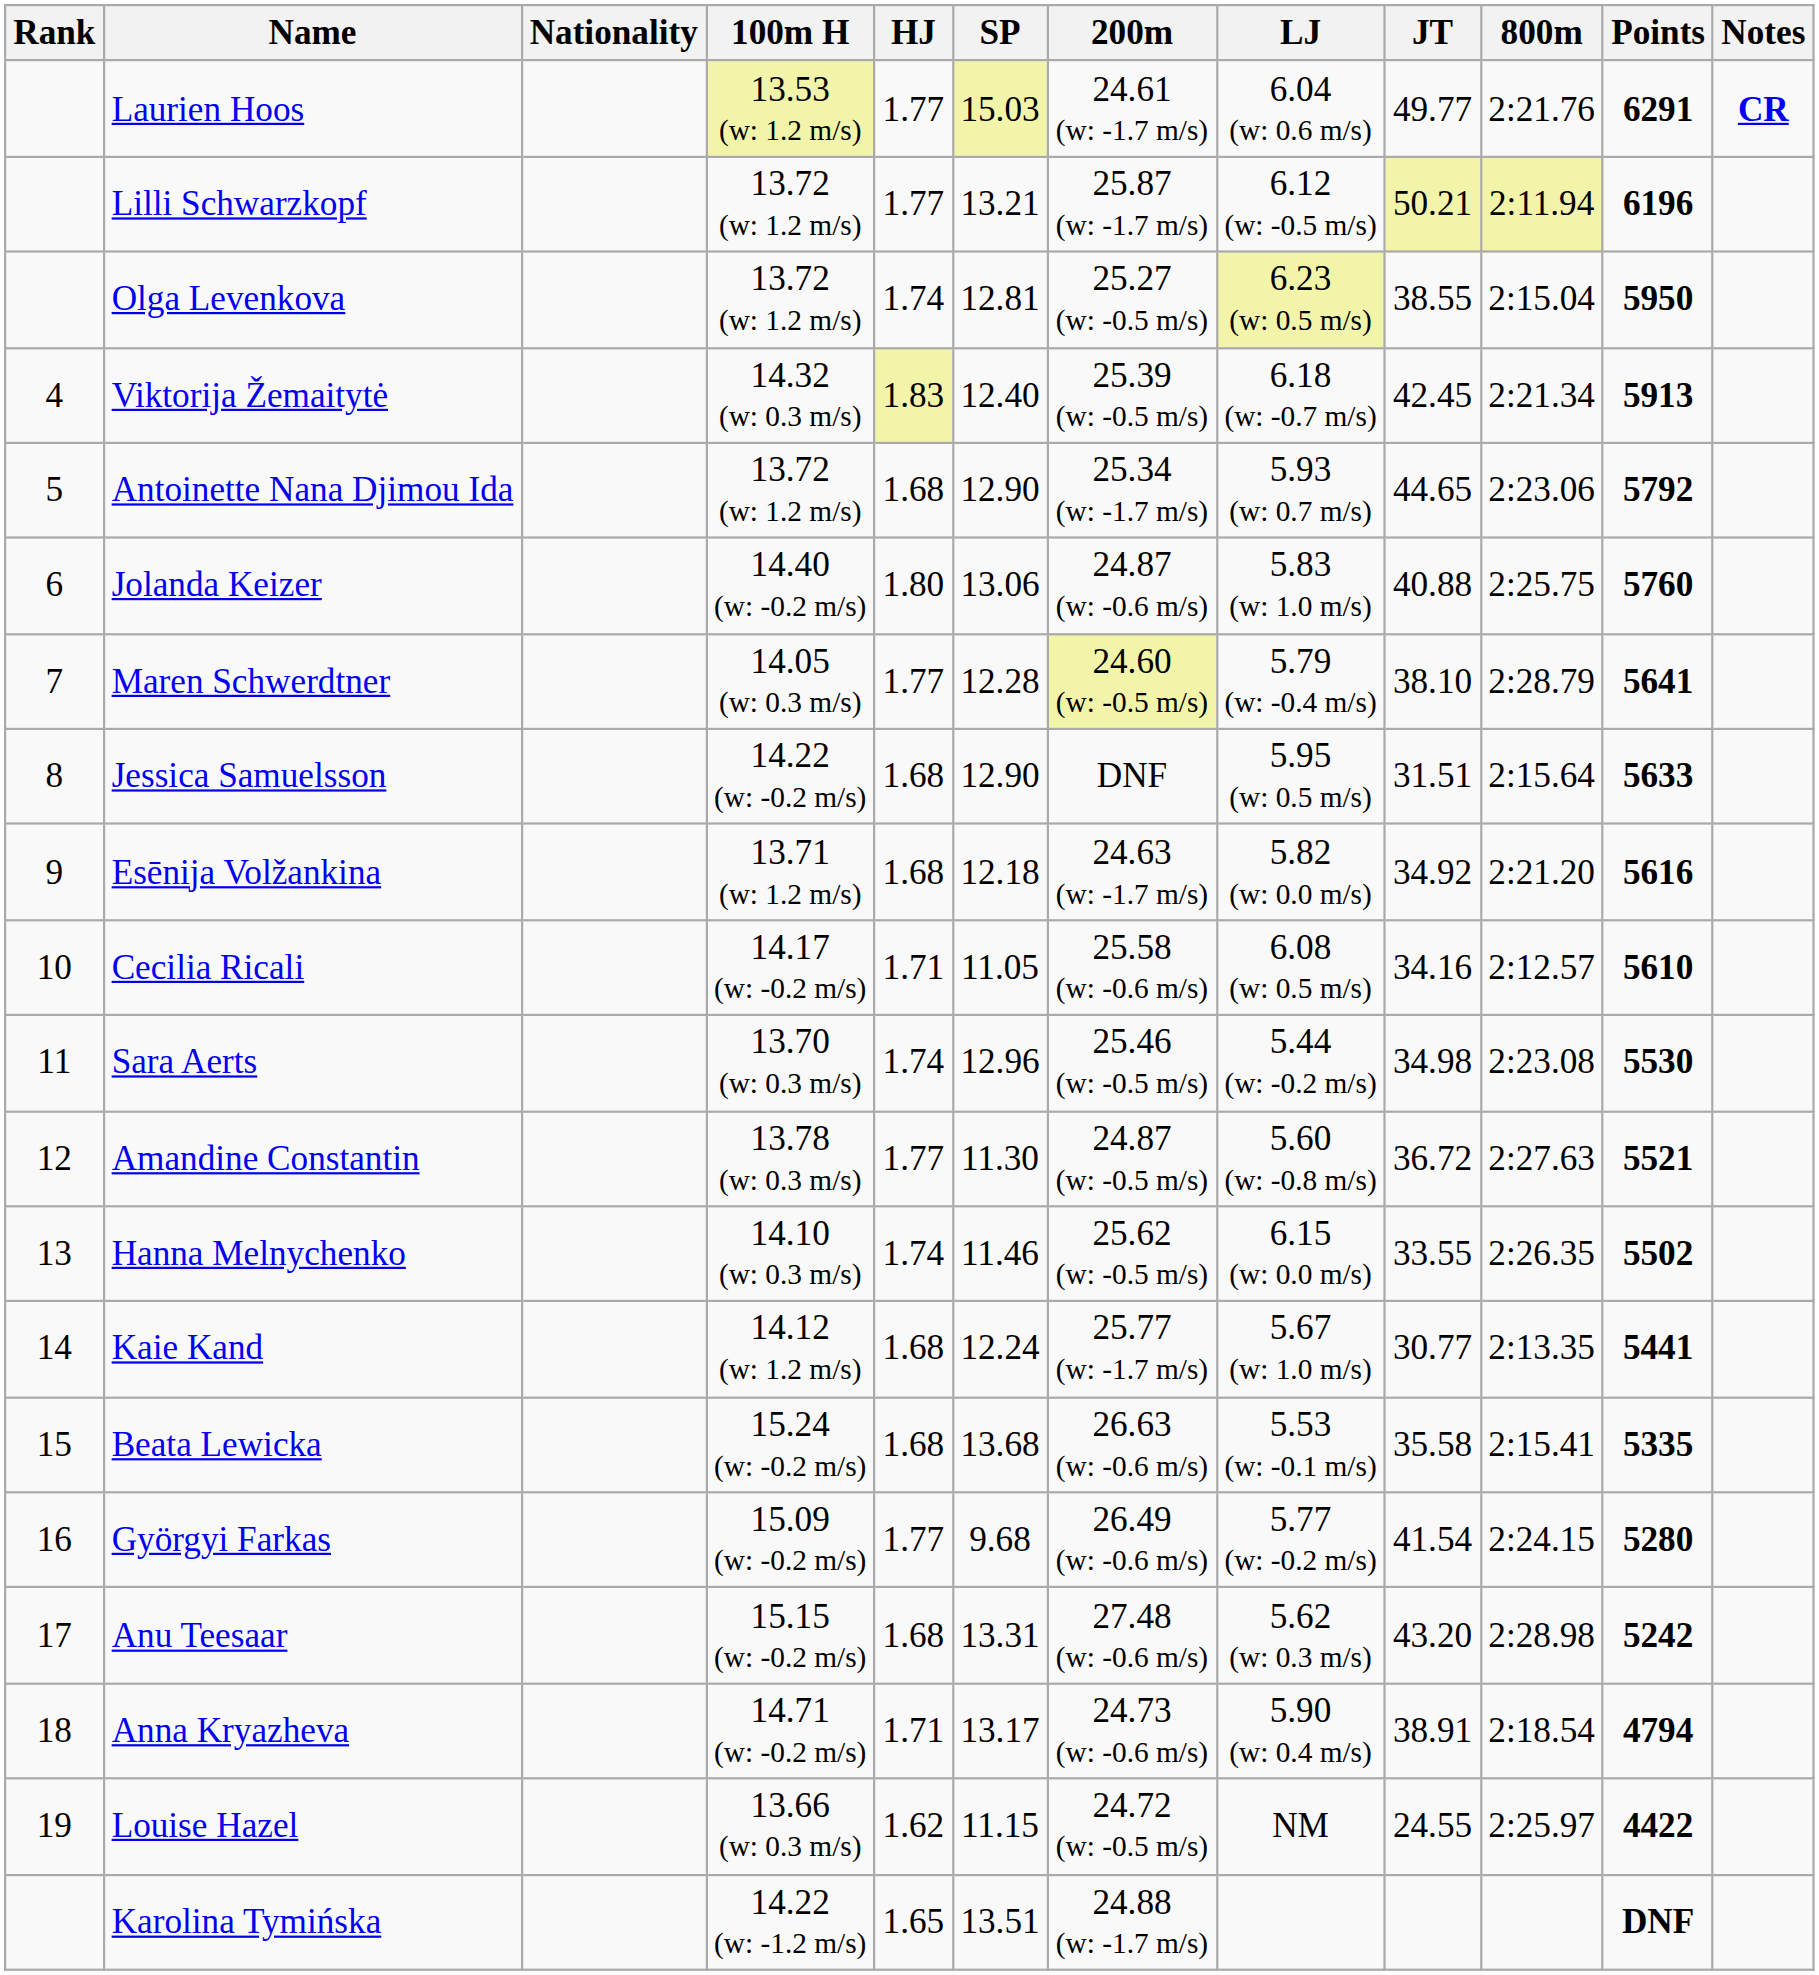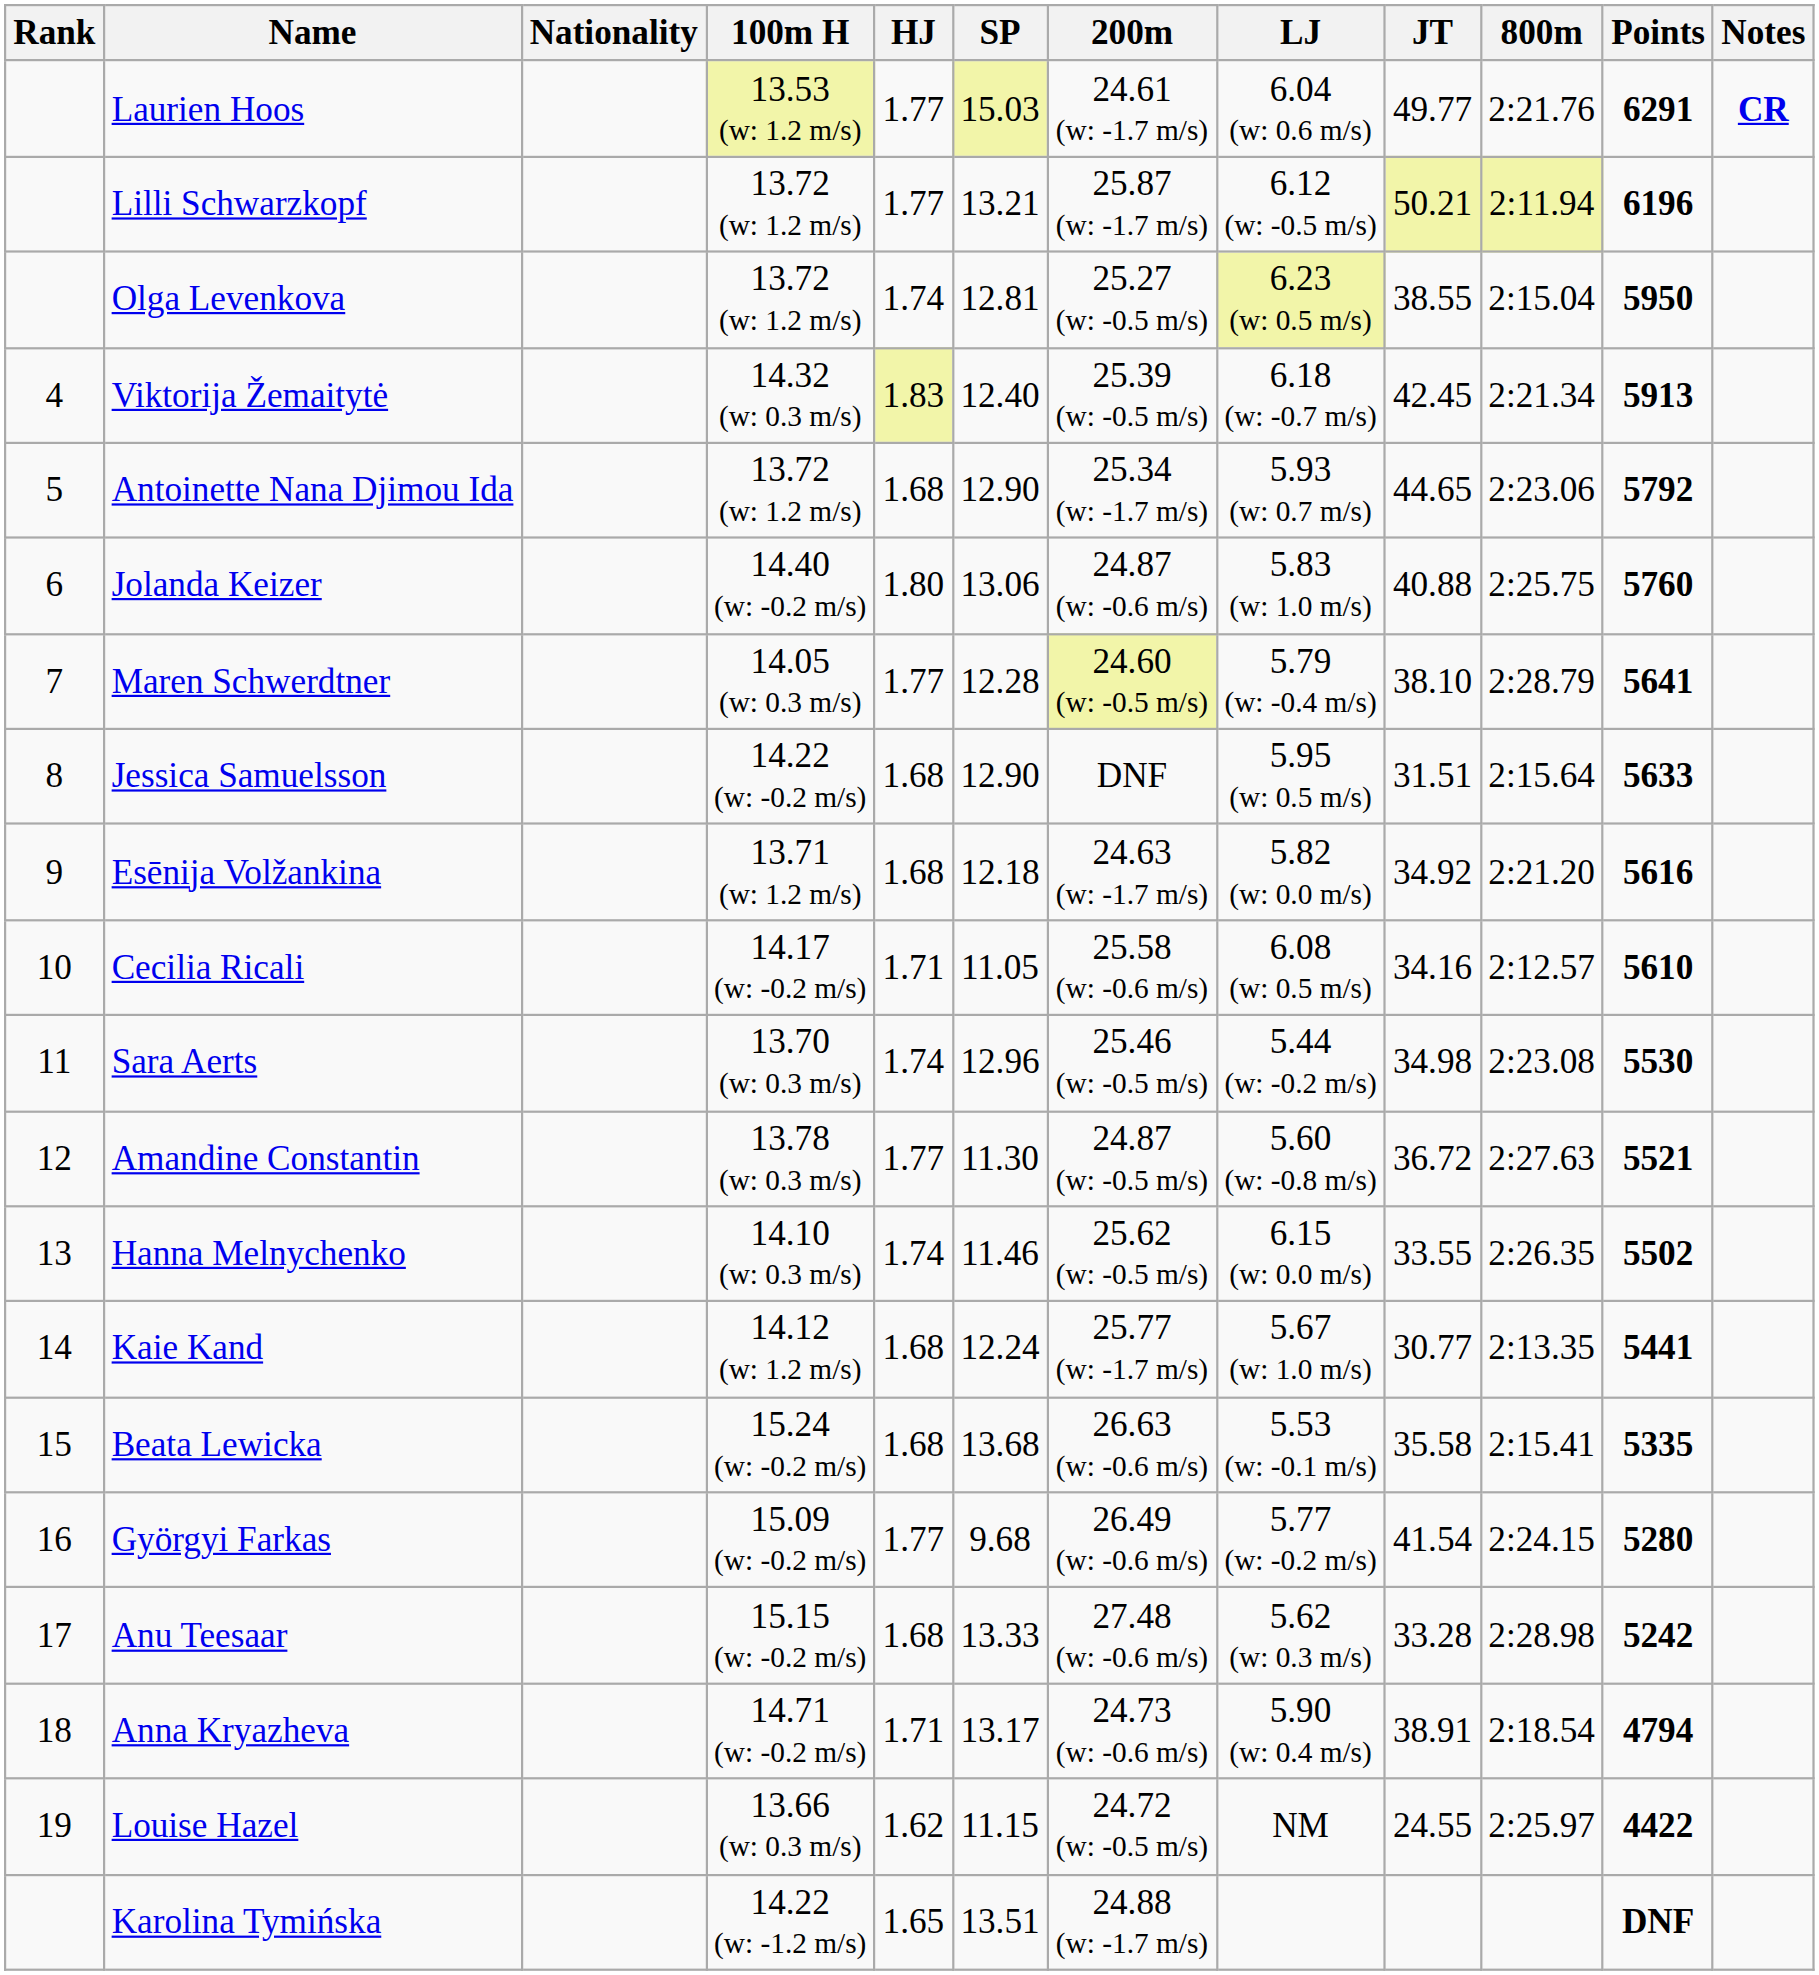 <table class="wikitable sortable" style="text-align:center">
 <tr>
 <th>Rank</th>
 <th>Name</th>
 <th>Nationality</th>
 <th>100m H</th>
 <th>HJ</th>
 <th>SP</th>
 <th>200m</th>
 <th>LJ</th>
 <th>JT</th>
 <th>800m</th>
 <th>Points</th>
 <th>Notes</th>
 </tr>
 <tr>
 <td></td>
 <td align=left><a href='#'>Laurien Hoos</a></td>
 <td align=left></td>
 <td bgcolor=#F2F5A9>13.53<br><small>(w: 1.2 m/s)</small></td>
 <td>1.77</td>
 <td bgcolor=#F2F5A9>15.03</td>
 <td>24.61<br><small>(w: -1.7 m/s)</small></td>
 <td>6.04<br><small>(w: 0.6 m/s)</small></td>
 <td>49.77</td>
 <td>2:21.76</td>
 <td><strong>6291</strong></td>
 <td><strong><a href='#'>CR</a></strong></td>
 </tr>
 <tr>
 <td></td>
 <td align=left><a href='#'>Lilli Schwarzkopf</a></td>
 <td align=left></td>
 <td>13.72<br><small>(w: 1.2 m/s)</small></td>
 <td>1.77</td>
 <td>13.21</td>
 <td>25.87<br><small>(w: -1.7 m/s)</small></td>
 <td>6.12<br><small>(w: -0.5 m/s)</small></td>
 <td bgcolor=#F2F5A9>50.21</td>
 <td bgcolor=#F2F5A9>2:11.94</td>
 <td><strong>6196</strong></td>
 <td></td>
 </tr>
 <tr>
 <td></td>
 <td align=left><a href='#'>Olga Levenkova</a></td>
 <td align=left></td>
 <td>13.72<br><small>(w: 1.2 m/s)</small></td>
 <td>1.74</td>
 <td>12.81</td>
 <td>25.27<br><small>(w: -0.5 m/s)</small></td>
 <td bgcolor=#F2F5A9>6.23<br><small>(w: 0.5 m/s)</small></td>
 <td>38.55</td>
 <td>2:15.04</td>
 <td><strong>5950</strong></td>
 <td></td>
 </tr>
 <tr>
 <td>4</td>
 <td align=left><a href='#'>Viktorija Žemaitytė</a></td>
 <td align=left></td>
 <td>14.32<br><small>(w: 0.3 m/s)</small></td>
 <td bgcolor=#F2F5A9>1.83</td>
 <td>12.40</td>
 <td>25.39<br><small>(w: -0.5 m/s)</small></td>
 <td>6.18<br><small>(w: -0.7 m/s)</small></td>
 <td>42.45</td>
 <td>2:21.34</td>
 <td><strong>5913</strong></td>
 <td></td>
 </tr>
 <tr>
 <td>5</td>
 <td align=left><a href='#'>Antoinette Nana Djimou Ida</a></td>
 <td align=left></td>
 <td>13.72<br><small>(w: 1.2 m/s)</small></td>
 <td>1.68</td>
 <td>12.90</td>
 <td>25.34<br><small>(w: -1.7 m/s)</small></td>
 <td>5.93<br><small>(w: 0.7 m/s)</small></td>
 <td>44.65</td>
 <td>2:23.06</td>
 <td><strong>5792</strong></td>
 <td></td>
 </tr>
 <tr>
 <td>6</td>
 <td align=left><a href='#'>Jolanda Keizer</a></td>
 <td align=left></td>
 <td>14.40<br><small>(w: -0.2 m/s)</small></td>
 <td>1.80</td>
 <td>13.06</td>
 <td>24.87<br><small>(w: -0.6 m/s)</small></td>
 <td>5.83<br><small>(w: 1.0 m/s)</small></td>
 <td>40.88</td>
 <td>2:25.75</td>
 <td><strong>5760</strong></td>
 <td></td>
 </tr>
 <tr>
 <td>7</td>
 <td align=left><a href='#'>Maren Schwerdtner</a></td>
 <td align=left></td>
 <td>14.05<br><small>(w: 0.3 m/s)</small></td>
 <td>1.77</td>
 <td>12.28</td>
 <td bgcolor=#F2F5A9>24.60<br><small>(w: -0.5 m/s)</small></td>
 <td>5.79<br><small>(w: -0.4 m/s)</small></td>
 <td>38.10</td>
 <td>2:28.79</td>
 <td><strong>5641</strong></td>
 <td></td>
 </tr>
 <tr>
 <td>8</td>
 <td align=left><a href='#'>Jessica Samuelsson</a></td>
 <td align=left></td>
 <td>14.22<br><small>(w: -0.2 m/s)</small></td>
 <td>1.68</td>
 <td>12.90</td>
 <td>DNF</td>
 <td>5.95<br><small>(w: 0.5 m/s)</small></td>
 <td>31.51</td>
 <td>2:15.64</td>
 <td><strong>5633</strong></td>
 <td></td>
 </tr>
 <tr>
 <td>9</td>
 <td align=left><a href='#'>Esēnija Volžankina</a></td>
 <td align=left></td>
 <td>13.71<br><small>(w: 1.2 m/s)</small></td>
 <td>1.68</td>
 <td>12.18</td>
 <td>24.63<br><small>(w: -1.7 m/s)</small></td>
 <td>5.82<br><small>(w: 0.0 m/s)</small></td>
 <td>34.92</td>
 <td>2:21.20</td>
 <td><strong>5616</strong></td>
 <td></td>
 </tr>
 <tr>
 <td>10</td>
 <td align=left><a href='#'>Cecilia Ricali</a></td>
 <td align=left></td>
 <td>14.17<br><small>(w: -0.2 m/s)</small></td>
 <td>1.71</td>
 <td>11.05</td>
 <td>25.58<br><small>(w: -0.6 m/s)</small></td>
 <td>6.08<br><small>(w: 0.5 m/s)</small></td>
 <td>34.16</td>
 <td>2:12.57</td>
 <td><strong>5610</strong></td>
 <td></td>
 </tr>
 <tr>
 <td>11</td>
 <td align=left><a href='#'>Sara Aerts</a></td>
 <td align=left></td>
 <td>13.70<br><small>(w: 0.3 m/s)</small></td>
 <td>1.74</td>
 <td>12.96</td>
 <td>25.46<br><small>(w: -0.5 m/s)</small></td>
 <td>5.44<br><small>(w: -0.2 m/s)</small></td>
 <td>34.98</td>
 <td>2:23.08</td>
 <td><strong>5530</strong></td>
 <td></td>
 </tr>
 <tr>
 <td>12</td>
 <td align=left><a href='#'>Amandine Constantin</a></td>
 <td align=left></td>
 <td>13.78<br><small>(w: 0.3 m/s)</small></td>
 <td>1.77</td>
 <td>11.30</td>
 <td>24.87<br><small>(w: -0.5 m/s)</small></td>
 <td>5.60<br><small>(w: -0.8 m/s)</small></td>
 <td>36.72</td>
 <td>2:27.63</td>
 <td><strong>5521</strong></td>
 <td></td>
 </tr>
 <tr>
 <td>13</td>
 <td align=left><a href='#'>Hanna Melnychenko</a></td>
 <td align=left></td>
 <td>14.10<br><small>(w: 0.3 m/s)</small></td>
 <td>1.74</td>
 <td>11.46</td>
 <td>25.62<br><small>(w: -0.5 m/s)</small></td>
 <td>6.15<br><small>(w: 0.0 m/s)</small></td>
 <td>33.55</td>
 <td>2:26.35</td>
 <td><strong>5502</strong></td>
 <td></td>
 </tr>
 <tr>
 <td>14</td>
 <td align=left><a href='#'>Kaie Kand</a></td>
 <td align=left></td>
 <td>14.12<br><small>(w: 1.2 m/s)</small></td>
 <td>1.68</td>
 <td>12.24</td>
 <td>25.77<br><small>(w: -1.7 m/s)</small></td>
 <td>5.67<br><small>(w: 1.0 m/s)</small></td>
 <td>30.77</td>
 <td>2:13.35</td>
 <td><strong>5441</strong></td>
 <td></td>
 </tr>
 <tr>
 <td>15</td>
 <td align=left><a href='#'>Beata Lewicka</a></td>
 <td align=left></td>
 <td>15.24<br><small>(w: -0.2 m/s)</small></td>
 <td>1.68</td>
 <td>13.68</td>
 <td>26.63<br><small>(w: -0.6 m/s)</small></td>
 <td>5.53<br><small>(w: -0.1 m/s)</small></td>
 <td>35.58</td>
 <td>2:15.41</td>
 <td><strong>5335</strong></td>
 <td></td>
 </tr>
 <tr>
 <td>16</td>
 <td align=left><a href='#'>Györgyi Farkas</a></td>
 <td align=left></td>
 <td>15.09<br><small>(w: -0.2 m/s)</small></td>
 <td>1.77</td>
 <td>9.68</td>
 <td>26.49<br><small>(w: -0.6 m/s)</small></td>
 <td>5.77<br><small>(w: -0.2 m/s)</small></td>
 <td>41.54</td>
 <td>2:24.15</td>
 <td><strong>5280</strong></td>
 <td></td>
 </tr>
 <tr>
 <td>17</td>
 <td align=left><a href='#'>Anu Teesaar</a></td>
 <td align=left></td>
 <td>15.15<br><small>(w: -0.2 m/s)</small></td>
 <td>1.68</td>
-<td>13.31</td>
+<td>13.33</td>
 <td>27.48<br><small>(w: -0.6 m/s)</small></td>
 <td>5.62<br><small>(w: 0.3 m/s)</small></td>
-<td>43.20</td>
+<td>33.28</td>
 <td>2:28.98</td>
 <td><strong>5242</strong></td>
 <td></td>
 </tr>
 <tr>
 <td>18</td>
 <td align=left><a href='#'>Anna Kryazheva</a></td>
 <td align=left></td>
 <td>14.71<br><small>(w: -0.2 m/s)</small></td>
 <td>1.71</td>
 <td>13.17</td>
 <td>24.73<br><small>(w: -0.6 m/s)</small></td>
 <td>5.90<br><small>(w: 0.4 m/s)</small></td>
 <td>38.91</td>
 <td>2:18.54</td>
 <td><strong>4794</strong></td>
 <td></td>
 </tr>
 <tr>
 <td>19</td>
 <td align=left><a href='#'>Louise Hazel</a></td>
 <td align=left></td>
 <td>13.66<br><small>(w: 0.3 m/s)</small></td>
 <td>1.62</td>
 <td>11.15</td>
 <td>24.72<br><small>(w: -0.5 m/s)</small></td>
 <td>NM</td>
 <td>24.55</td>
 <td>2:25.97</td>
 <td><strong>4422</strong></td>
 <td></td>
 </tr>
 <tr>
 <td></td>
 <td align=left><a href='#'>Karolina Tymińska</a></td>
 <td align=left></td>
 <td>14.22<br><small>(w: -1.2 m/s)</small></td>
 <td>1.65</td>
 <td>13.51</td>
 <td>24.88<br><small>(w: -1.7 m/s)</small></td>
 <td></td>
 <td></td>
 <td></td>
 <td><strong>DNF</strong></td>
 <td></td>
 </tr>
 </table>
